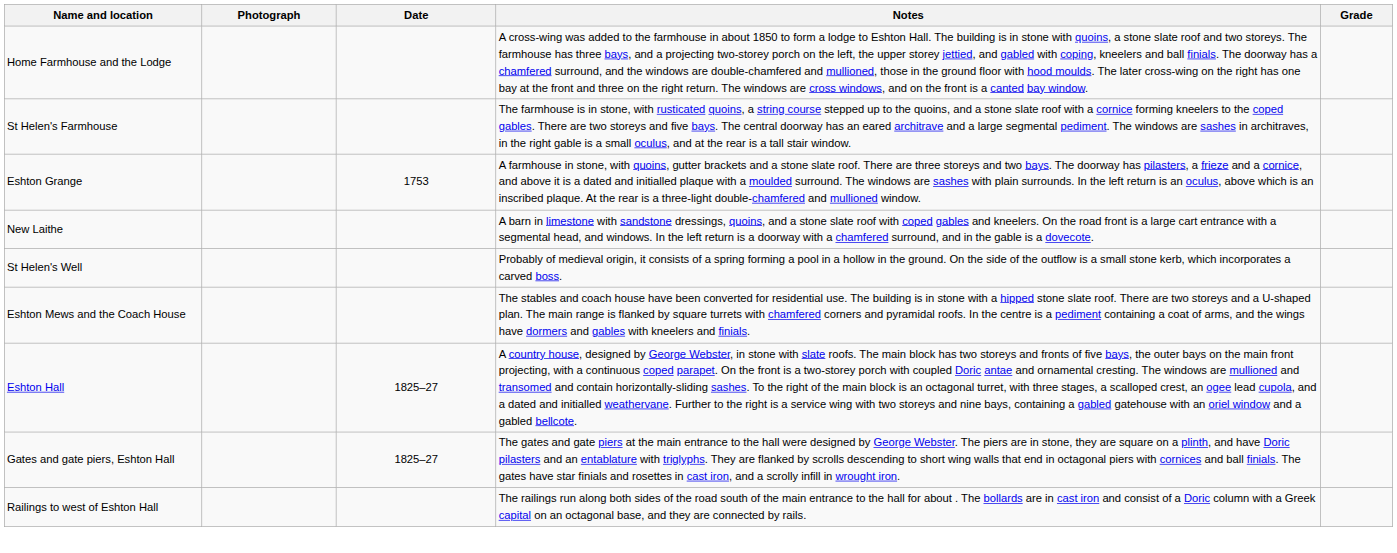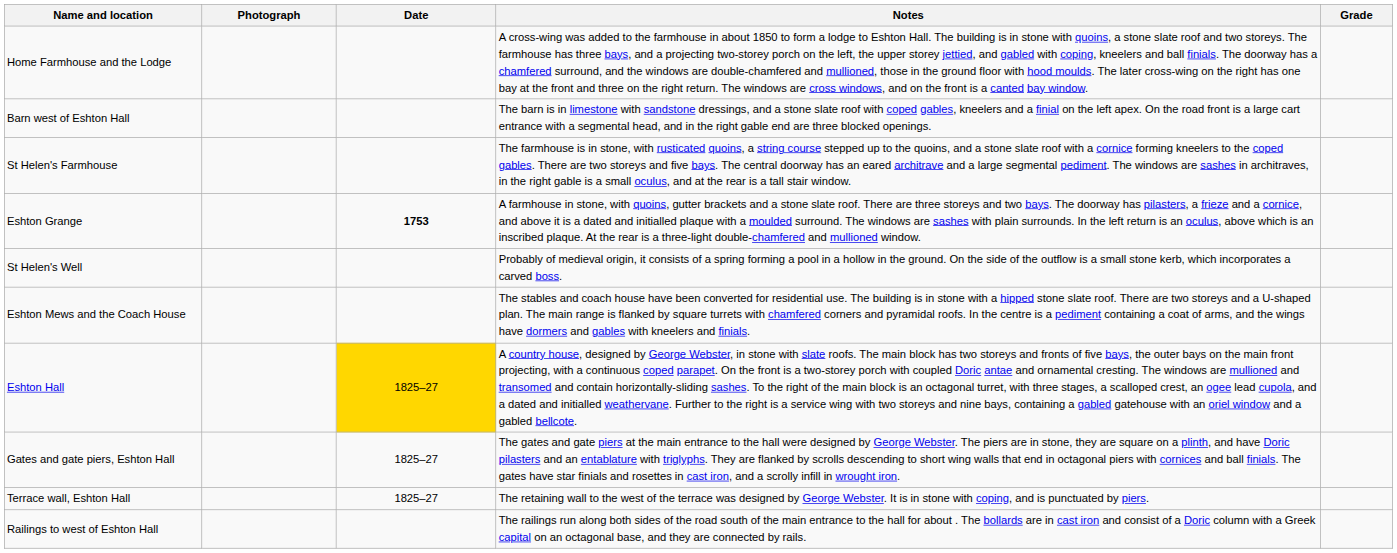 <table class="wikitable sortable plainrowheaders" style="width:100%; border:0px; text-align:left; line-height:150%">
 <tr>
 <th scope="col"  style="width:150px">Name and location</th>
 <th scope="col"  style="width:100px" class="unsortable">Photograph</th>
 <th scope="col"  style="width:120px">Date</th>
 <th scope="col"  style="width:650px" class="unsortable">Notes</th>
 <th scope="col"  style="width:50px">Grade</th>
 </tr>
 <tr>
 <td>Home Farmhouse and the Lodge<br><small></small></td>
 <td></td>
 <td align="center"></td>
 <td>A cross-wing was added to the farmhouse in about 1850 to form a lodge to Eshton Hall.  The building is in stone with <a href='#'>quoins</a>, a stone slate roof and two storeys.  The farmhouse has three <a href='#'>bays</a>, and a projecting two-storey porch on the left, the upper storey <a href='#'>jettied</a>, and <a href='#'>gabled</a> with <a href='#'>coping</a>, kneelers and ball <a href='#'>finials</a>.  The doorway has a <a href='#'>chamfered</a> surround, and the windows are double-chamfered and <a href='#'>mullioned</a>, those in the ground floor with <a href='#'>hood moulds</a>.  The later cross-wing on the right has one bay at the front and three on the right return.  The windows are <a href='#'>cross windows</a>, and on the front is a <a href='#'>canted</a> <a href='#'>bay window</a>.</td>
 <td align="center" ></td>
 </tr>
 <tr>
+<td>Barn west of Eshton Hall<br><small></small></td>
+<td></td>
+<td align="center"></td>
+<td>The barn is in <a href='#'>limestone</a> with <a href='#'>sandstone</a> dressings, and a stone slate roof with <a href='#'>coped</a> <a href='#'>gables</a>, kneelers and a <a href='#'>finial</a> on the left apex.  On the road front is a large cart entrance with a segmental head, and in the right gable end are three blocked openings.</td>
+<td align="center" ></td>
+</tr>
+<tr>
 <td>St Helen's Farmhouse<br><small></small></td>
 <td></td>
 <td align="center"></td>
 <td>The farmhouse is in stone, with <a href='#'>rusticated</a> <a href='#'>quoins</a>, a <a href='#'>string course</a> stepped up to the quoins, and a stone slate roof with a <a href='#'>cornice</a> forming kneelers to the <a href='#'>coped</a> <a href='#'>gables</a>.  There are two storeys and five <a href='#'>bays</a>.  The central doorway has an eared <a href='#'>architrave</a> and a large segmental <a href='#'>pediment</a>.  The windows are <a href='#'>sashes</a> in architraves, in the right gable is a small <a href='#'>oculus</a>, and at the rear is a tall stair window.</td>
 <td align="center" ></td>
 </tr>
 <tr>
 <td>Eshton Grange<br><small></small></td>
 <td></td>
-<td align="center">1753</td>
+<td align="center"><strong>1753</strong></td>
 <td>A farmhouse in stone, with <a href='#'>quoins</a>, gutter brackets and a stone slate roof.  There are three storeys and two <a href='#'>bays</a>.  The doorway has <a href='#'>pilasters</a>, a <a href='#'>frieze</a> and a <a href='#'>cornice</a>, and above it is a dated and initialled plaque with a <a href='#'>moulded</a> surround.  The windows are <a href='#'>sashes</a> with plain surrounds.  In the left return is an <a href='#'>oculus</a>, above which is an inscribed plaque.  At the rear is a three-light double-<a href='#'>chamfered</a> and <a href='#'>mullioned</a> window.</td>
-<td align="center" ></td>
-</tr>
-<tr>
-<td>New Laithe<br><small></small></td>
-<td></td>
-<td align="center"></td>
-<td>A barn in <a href='#'>limestone</a> with <a href='#'>sandstone</a> dressings, <a href='#'>quoins</a>, and a stone slate roof with <a href='#'>coped</a> <a href='#'>gables</a> and kneelers.  On the road front is a large cart entrance with a segmental head, and windows.  In the left return is a doorway with a <a href='#'>chamfered</a> surround, and in the gable is a <a href='#'>dovecote</a>.</td>
 <td align="center" ></td>
 </tr>
 <tr>
 <td>St Helen's Well<br><small></small></td>
 <td></td>
 <td align="center"></td>
 <td>Probably of medieval origin, it consists of a spring forming a pool in a hollow in the ground.  On the side of the outflow is a small stone kerb, which incorporates a carved <a href='#'>boss</a>.</td>
 <td align="center" ></td>
 </tr>
 <tr>
 <td>Eshton Mews and the Coach House<br><small></small></td>
 <td></td>
 <td align="center"></td>
 <td>The stables and coach house have been converted for residential use.  The building is in stone with a <a href='#'>hipped</a> stone slate roof.  There are two storeys and a U-shaped plan.  The main range is flanked by square turrets with <a href='#'>chamfered</a> corners and pyramidal roofs.  In the centre is a <a href='#'>pediment</a> containing a coat of arms, and the wings have <a href='#'>dormers</a> and <a href='#'>gables</a> with kneelers and <a href='#'>finials</a>.</td>
 <td align="center" ></td>
 </tr>
 <tr>
 <td><a href='#'>Eshton Hall</a><br><small></small></td>
 <td></td>
-<td align="center">1825–27</td>
+<td align="center" style="background: gold;">1825–27</td>
 <td>A <a href='#'>country house</a>, designed by <a href='#'>George Webster</a>, in stone with <a href='#'>slate</a> roofs.  The main block has two storeys and fronts of five <a href='#'>bays</a>, the outer bays on the main front projecting, with a continuous <a href='#'>coped</a> <a href='#'>parapet</a>.  On the front is a two-storey porch with coupled <a href='#'>Doric</a> <a href='#'>antae</a> and ornamental cresting.  The windows are <a href='#'>mullioned</a> and <a href='#'>transomed</a> and contain horizontally-sliding <a href='#'>sashes</a>.  To the right of the main block is an octagonal turret, with three stages, a scalloped crest, an <a href='#'>ogee</a> lead <a href='#'>cupola</a>, and a dated and initialled <a href='#'>weathervane</a>.  Further to the right is a service wing with two storeys and nine bays, containing a <a href='#'>gabled</a> gatehouse with an <a href='#'>oriel window</a> and a gabled <a href='#'>bellcote</a>.</td>
 <td align="center" ></td>
 </tr>
 <tr>
 <td>Gates and gate piers, Eshton Hall<br><small></small></td>
 <td></td>
 <td align="center">1825–27</td>
 <td>The gates and gate <a href='#'>piers</a> at the main entrance to the hall were designed by <a href='#'>George Webster</a>.  The piers are in stone, they are square on a <a href='#'>plinth</a>, and have <a href='#'>Doric</a> <a href='#'>pilasters</a> and an <a href='#'>entablature</a> with <a href='#'>triglyphs</a>.  They are flanked by scrolls descending to short wing walls that end in octagonal piers with <a href='#'>cornices</a> and ball <a href='#'>finials</a>.  The gates have star finials and rosettes in <a href='#'>cast iron</a>, and a scrolly infill in <a href='#'>wrought iron</a>.</td>
+<td align="center" ></td>
+</tr>
+<tr>
+<td>Terrace wall, Eshton Hall<br><small></small></td>
+<td></td>
+<td align="center">1825–27</td>
+<td>The retaining wall to the west of the terrace was designed by <a href='#'>George Webster</a>.  It is in stone with <a href='#'>coping</a>, and is punctuated by <a href='#'>piers</a>.</td>
 <td align="center" ></td>
 </tr>
 <tr>
 <td>Railings to west of Eshton Hall<br><small></small></td>
 <td></td>
 <td align="center"></td>
 <td>The railings run along both sides of the road south of the main entrance to the hall for about .  The <a href='#'>bollards</a> are in <a href='#'>cast iron</a> and consist of a <a href='#'>Doric</a> column with a Greek <a href='#'>capital</a> on an octagonal base, and they are connected by rails.</td>
 <td align="center" ></td>
 </tr>
 <tr>
 </tr>
 </table>
